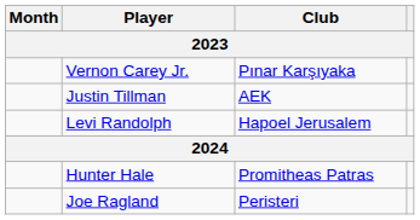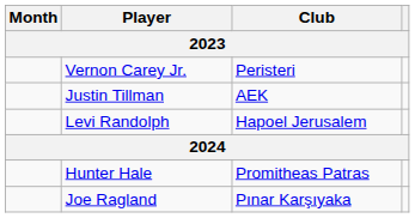 <table class="wikitable">
 <tr>
 <th>Month</th>
 <th width=160>Player</th>
 <th width=160>Club</th>
 <th></th>
 </tr>
 <tr>
 <th colspan=4>2023</th>
 </tr>
 <tr>
 <td></td>
 <td> <a href='#'>Vernon Carey Jr.</a></td>
-<td> <a href='#'>Pınar Karşıyaka</a></td>
+<td> <a href='#'>Peristeri</a></td>
 <td></td>
 </tr>
 <tr>
 <td></td>
 <td> <a href='#'>Justin Tillman</a></td>
 <td> <a href='#'>AEK</a></td>
 <td></td>
 </tr>
 <tr>
 <td></td>
 <td> <a href='#'>Levi Randolph</a></td>
 <td> <a href='#'>Hapoel Jerusalem</a></td>
 <td></td>
 </tr>
 <tr>
 <th colspan=4>2024</th>
 </tr>
 <tr>
 <td></td>
 <td> <a href='#'>Hunter Hale</a></td>
 <td> <a href='#'>Promitheas Patras</a></td>
 <td></td>
 </tr>
 <tr>
 <td></td>
 <td> <a href='#'>Joe Ragland</a></td>
-<td> <a href='#'>Peristeri</a></td>
+<td> <a href='#'>Pınar Karşıyaka</a></td>
 <td></td>
 </tr>
 </table>
